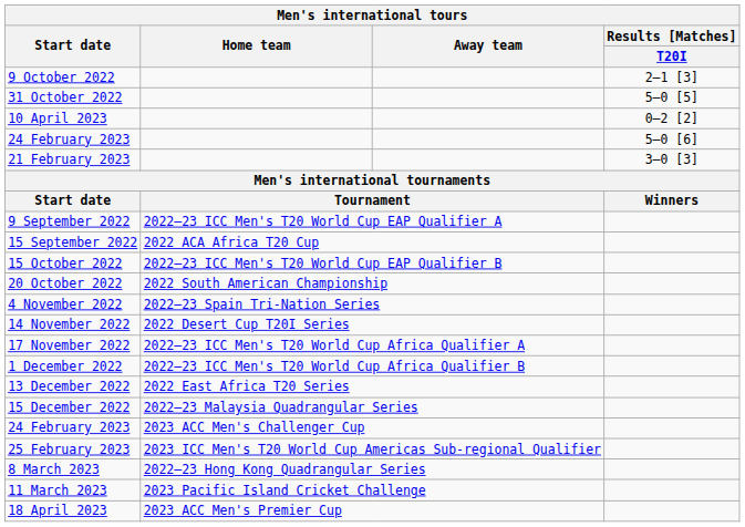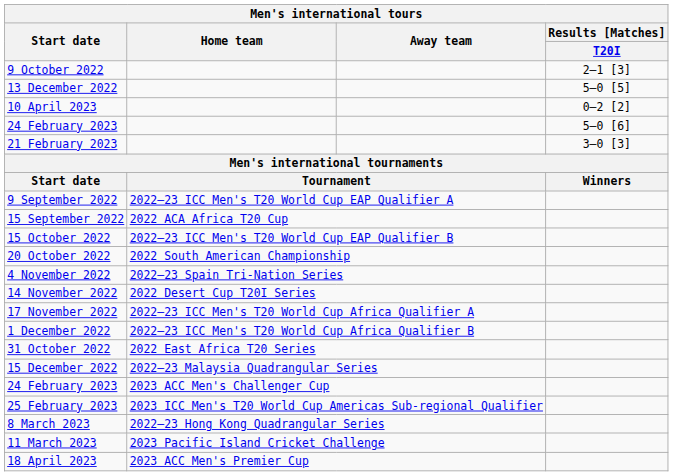 <table class="wikitable" style="text-align:center;">
 <tr>
 <th colspan="6">Men's international tours</th>
 </tr>
 <tr>
 <th rowspan=2>Start date</th>
 <th rowspan=2>Home team</th>
 <th rowspan=2>Away team</th>
 <th colspan=3>Results [Matches]</th>
 </tr>
 <tr>
 <th colspan=3><a href='#'>T20I</a></th>
 </tr>
 <tr>
 <td style="text-align:left"><a href='#'>9 October 2022</a></td>
 <td style="text-align:left"></td>
 <td style="text-align:left"></td>
 <td colspan=3>2–1 [3]</td>
 </tr>
 <tr>
-<td style="text-align:left"><a href='#'>31 October 2022</a></td>
+<td style="text-align:left"><a href='#'>13 December 2022</a></td>
 <td style="text-align:left"></td>
 <td style="text-align:left"></td>
 <td colspan=3>5–0 [5]</td>
 </tr>
 <tr>
 <td style="text-align:left"><a href='#'>10 April 2023</a></td>
 <td style="text-align:left"></td>
 <td style="text-align:left"></td>
 <td colspan=3>0–2 [2]</td>
 </tr>
 <tr>
 <td style="text-align:left"><a href='#'>24 February 2023</a></td>
 <td style="text-align:left"></td>
 <td style="text-align:left"></td>
 <td colspan=3>5–0 [6]</td>
 </tr>
 <tr>
 <td style="text-align:left"><a href='#'>21 February 2023</a></td>
 <td style="text-align:left"></td>
 <td style="text-align:left"></td>
 <td colspan=3>3–0 [3]</td>
 </tr>
 <tr>
 <th colspan=6>Men's international tournaments</th>
 </tr>
 <tr>
 <th>Start date</th>
 <th colspan=3>Tournament</th>
 <th colspan=2>Winners</th>
 </tr>
 <tr>
 <td style="text-align:left"><a href='#'>9 September 2022</a></td>
 <td style="text-align:left" colspan=3> <a href='#'>2022–23 ICC Men's T20 World Cup EAP Qualifier A</a></td>
 <td colspan="2" style="text-align:left"></td>
 </tr>
 <tr>
 <td style="text-align:left"><a href='#'>15 September 2022</a></td>
 <td style="text-align:left" colspan=3> <a href='#'>2022 ACA Africa T20 Cup</a></td>
 <td colspan="2" style="text-align:left"></td>
 </tr>
 <tr>
 <td style="text-align:left"><a href='#'>15 October 2022</a></td>
 <td style="text-align:left" colspan=3> <a href='#'>2022–23 ICC Men's T20 World Cup EAP Qualifier B</a></td>
 <td colspan="2" style="text-align:left"></td>
 </tr>
 <tr>
 <td style="text-align:left"><a href='#'>20 October 2022</a></td>
 <td style="text-align:left" colspan=3> <a href='#'>2022 South American Championship</a></td>
 <td colspan="2" style="text-align:left"></td>
 </tr>
 <tr>
 <td style="text-align:left"><a href='#'>4 November 2022</a></td>
 <td style="text-align:left" colspan=3> <a href='#'>2022–23 Spain Tri-Nation Series</a></td>
 <td colspan="2" style="text-align:left"></td>
 </tr>
 <tr>
 <td style="text-align:left"><a href='#'>14 November 2022</a></td>
 <td style="text-align:left" colspan=3> <a href='#'>2022 Desert Cup T20I Series</a></td>
 <td colspan="2" style="text-align:left"></td>
 </tr>
 <tr>
 <td style="text-align:left"><a href='#'>17 November 2022</a></td>
 <td style="text-align:left" colspan=3> <a href='#'>2022–23 ICC Men's T20 World Cup Africa Qualifier A</a></td>
 <td colspan="2" style="text-align:left"></td>
 </tr>
 <tr>
 <td style="text-align:left"><a href='#'>1 December 2022</a></td>
 <td style="text-align:left" colspan=3> <a href='#'>2022–23 ICC Men's T20 World Cup Africa Qualifier B</a></td>
 <td colspan="2" style="text-align:left"></td>
 </tr>
 <tr>
-<td style="text-align:left"><a href='#'>13 December 2022</a></td>
+<td style="text-align:left"><a href='#'>31 October 2022</a></td>
 <td style="text-align:left" colspan=3> <a href='#'>2022 East Africa T20 Series</a></td>
 <td colspan="2" style="text-align:left"></td>
 </tr>
 <tr>
 <td style="text-align:left"><a href='#'>15 December 2022</a></td>
 <td style="text-align:left" colspan=3> <a href='#'>2022–23 Malaysia Quadrangular Series</a></td>
 <td colspan="2" style="text-align:left"></td>
 </tr>
 <tr>
 <td style="text-align:left"><a href='#'>24 February 2023</a></td>
 <td style="text-align:left" colspan=3> <a href='#'>2023 ACC Men's Challenger Cup</a></td>
 <td colspan="2" style="text-align:left"></td>
 </tr>
 <tr>
 <td style="text-align:left"><a href='#'>25 February 2023</a></td>
 <td style="text-align:left" colspan=3> <a href='#'>2023 ICC Men's T20 World Cup Americas Sub-regional Qualifier</a></td>
 <td colspan="2" style="text-align:left"></td>
 </tr>
 <tr>
 <td style="text-align:left"><a href='#'>8 March 2023</a></td>
 <td style="text-align:left" colspan=3> <a href='#'>2022–23 Hong Kong Quadrangular Series</a></td>
 <td colspan="2" style="text-align:left"></td>
 </tr>
 <tr>
 <td style="text-align:left"><a href='#'>11 March 2023</a></td>
 <td style="text-align:left" colspan=3> <a href='#'>2023 Pacific Island Cricket Challenge</a></td>
 <td colspan="2" style="text-align:left"></td>
 </tr>
 <tr>
 <td style="text-align:left"><a href='#'>18 April 2023</a></td>
 <td style="text-align:left" colspan=3> <a href='#'>2023 ACC Men's Premier Cup</a></td>
 <td colspan="2" style="text-align:left"></td>
 </tr>
 </table>
